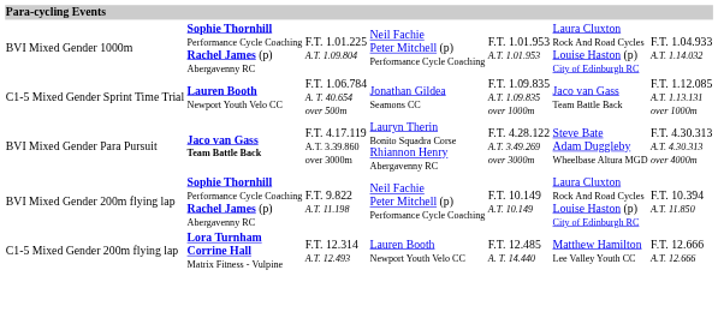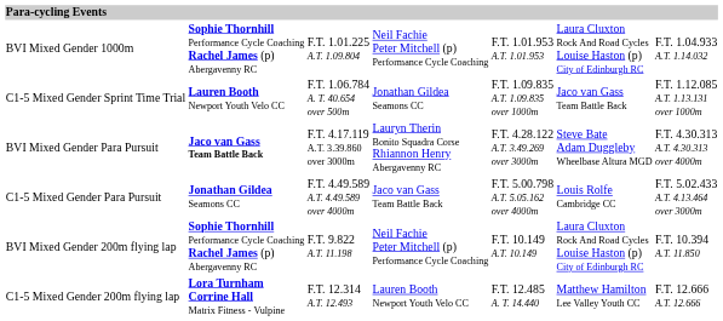 <table>
 <tr bgcolor="#cccccc">
 <td colspan=7><strong>Para-cycling Events</strong></td>
 </tr>
 <tr>
 <td>BVI Mixed Gender 1000m </td>
 <td><strong><a href='#'>Sophie Thornhill</a></strong><br><small> Performance Cycle Coaching</small><br><strong><a href='#'>Rachel James</a></strong> (p)<br><small>Abergavenny RC</small></td>
 <td>F.T. 1.01.225<br><small><em>A.T. 1.09.804</em></small></td>
 <td><a href='#'>Neil Fachie</a><br><a href='#'>Peter Mitchell</a> (p)<br><small>Performance Cycle Coaching</small></td>
 <td>F.T. 1.01.953<br><small><em>A.T. 1.01.953</em></small></td>
 <td><a href='#'>Laura Cluxton</a><br><small>Rock And Road Cycles</small><br><a href='#'>Louise Haston</a> (p)<br><small><a href='#'>City of Edinburgh RC</a></small></td>
 <td>F.T. 1.04.933<br><small><em>A.T. 1.14.032</em></small></td>
 </tr>
 <tr>
 <td>C1-5 Mixed Gender Sprint Time Trial</td>
 <td><strong><a href='#'>Lauren Booth</a></strong><br><small>Newport Youth Velo CC</small></td>
 <td>F.T. 1.06.784<br><small><em>A. T. 40.654<br>over 500m</em></small></td>
 <td><a href='#'>Jonathan Gildea</a><br><small> Seamons CC </small></td>
 <td>F.T. 1.09.835<br><small><em>A.T. 1.09.835<br>over 1000m</em></small></td>
 <td><a href='#'>Jaco van Gass</a><br><small>Team Battle Back</small></td>
 <td>F.T. 1.12.085<br><small><em>A.T. 1.13.131<br>over 1000m</em></small></td>
 </tr>
 <tr>
 <td>BVI Mixed Gender Para Pursuit</td>
 <td><strong><a href='#'>Jaco van Gass</a><br><small>Team Battle Back</small></strong></td>
 <td>F.T. 4.17.119<br><small>A.T. 3.39.860<br>over 3000m</small></td>
 <td><a href='#'>Lauryn Therin</a><br><small>Bonito Squadra Corse</small><br><a href='#'>Rhiannon Henry</a><br><small>Abergavenny RC</small></td>
 <td>F.T. 4.28.122<br><small><em>A.T. 3.49.269<br>over 3000m</em></small></td>
 <td><a href='#'>Steve Bate</a><br><a href='#'>Adam Duggleby</a><br><small>Wheelbase Altura MGD</small></td>
 <td>F.T. 4.30.313<br><small><em>A.T. 4.30.313<br>over 4000m</em></small></td>
 </tr>
 <tr>
+<td>C1-5 Mixed Gender Para Pursuit</td>
+<td><strong><a href='#'>Jonathan Gildea</a></strong><br><small> Seamons CC </small></td>
+<td>F.T. 4.49.589 <br><small><em>A.T. 4.49.589<br>over 4000m</em></small></td>
+<td><a href='#'>Jaco van Gass</a><br><small>Team Battle Back</small></td>
+<td>F.T. 5.00.798<br><small><em>A.T. 5.05.162<br>over 4000m</em></small></td>
+<td><a href='#'>Louis Rolfe</a><br><small>Cambridge CC</small></td>
+<td>F.T. 5.02.433<br><small><em>A.T. 4.13.464<br>over 3000m</em></small></td>
+</tr>
+<tr>
 <td>BVI Mixed Gender 200m flying lap</td>
 <td><strong><a href='#'>Sophie Thornhill</a></strong><br><small> Performance Cycle Coaching</small><br><strong><a href='#'>Rachel James</a></strong> (p)<br><small>Abergavenny RC</small></td>
 <td>F.T. 9.822<br><small><em>A.T. 11.198</em></small></td>
 <td><a href='#'>Neil Fachie</a><br><a href='#'>Peter Mitchell</a> (p)<br><small>Performance Cycle Coaching</small></td>
 <td>F.T. 10.149<br><small><em>A.T. 10.149</em></small></td>
 <td><a href='#'>Laura Cluxton</a><br><small>Rock And Road Cycles</small><br><a href='#'>Louise Haston</a> (p)<br><small><a href='#'>City of Edinburgh RC</a></small></td>
 <td>F.T. 10.394<br><small><em>A.T. 11.850</em></small></td>
 </tr>
 <tr>
 <td>C1-5 Mixed Gender 200m flying lap</td>
 <td><strong><a href='#'>Lora Turnham</a><br><a href='#'>Corrine Hall</a></strong><br><small>Matrix Fitness - Vulpine</small></td>
 <td>F.T. 12.314<br><small><em>A.T. 12.493</em></small></td>
 <td><a href='#'>Lauren Booth</a><br><small>Newport Youth Velo CC</small></td>
 <td>F.T. 12.485<br><small><em>A. T. 14.440</em></small></td>
 <td><a href='#'>Matthew Hamilton</a><br><small>Lee Valley Youth CC</small></td>
 <td>F.T. 12.666<br><small><em>A.T. 12.666</em></small></td>
 </tr>
 </table>
